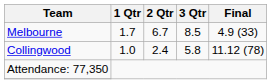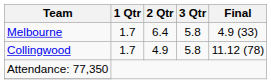 <table class="wikitable">
 <tr>
 <th>Team</th>
 <th>1 Qtr</th>
 <th>2 Qtr</th>
 <th>3 Qtr</th>
 <th>Final</th>
 </tr>
 <tr>
 <td><a href='#'>Melbourne</a></td>
 <td align=center>1.7</td>
-<td align=center>6.7</td>
-<td align=center>8.5</td>
+<td align=center>6.4</td>
+<td align=center>5.8</td>
 <td align=center>4.9 (33)</td>
 </tr>
 <tr>
 <td><a href='#'>Collingwood</a></td>
-<td align=center>1.0</td>
-<td align=center>2.4</td>
+<td align=center>1.7</td>
+<td align=center>4.9</td>
 <td align=center>5.8</td>
 <td align=center>11.12 (78)</td>
 </tr>
 <tr>
 <td align=center>Attendance: 77,350</td>
 </tr>
 <tr>
 </tr>
 </table>
